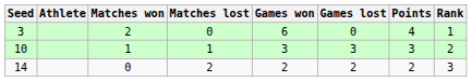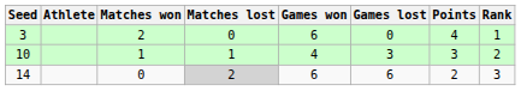 <table class="wikitable">
 <tr>
 <th>Seed</th>
 <th>Athlete</th>
 <th>Matches won</th>
 <th>Matches lost</th>
 <th>Games won</th>
 <th>Games lost</th>
 <th>Points</th>
 <th>Rank</th>
 </tr>
 <tr bgcolor="#ccffcc">
 <td align="center">3</td>
 <td></td>
 <td align="center">2</td>
 <td align="center">0</td>
 <td align="center">6</td>
 <td align="center">0</td>
 <td align="center">4</td>
 <td align="center">1</td>
 </tr>
 <tr bgcolor="#ccffcc">
 <td align="center">10</td>
 <td></td>
 <td align="center">1</td>
 <td align="center">1</td>
-<td align="center">3</td>
+<td align="center">4</td>
 <td align="center">3</td>
 <td align="center">3</td>
 <td align="center">2</td>
 </tr>
 <tr>
 <td align="center">14</td>
 <td></td>
 <td align="center">0</td>
-<td align="center">2</td>
-<td align="center">2</td>
-<td align="center">2</td>
+<td align="center" style="background: lightgrey;">2</td>
+<td align="center">6</td>
+<td align="center">6</td>
 <td align="center">2</td>
 <td align="center">3</td>
 </tr>
 </table>
